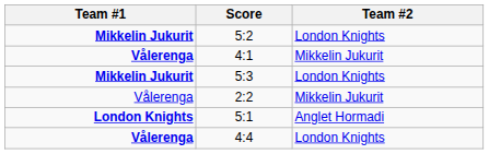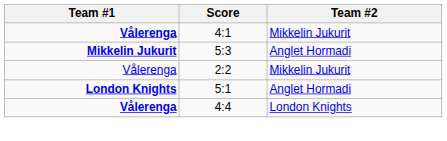 <table class="wikitable" style="text-align: center;">
 <tr>
 <th width=22%>Team #1</th>
 <th width=11%>Score</th>
 <th width=22%>Team #2</th>
-</tr>
-<tr>
-<td style="text-align: right;"><strong><a href='#'>Mikkelin Jukurit</a></strong> </td>
-<td>5:2</td>
-<td style="text-align: left;"> <a href='#'>London Knights</a></td>
 </tr>
 <tr>
 <td style="text-align: right;"><strong><a href='#'>Vålerenga</a></strong> </td>
 <td>4:1</td>
 <td style="text-align: left;"> <a href='#'>Mikkelin Jukurit</a></td>
 </tr>
 <tr>
 <td style="text-align: right;"><strong><a href='#'>Mikkelin Jukurit</a></strong> </td>
 <td>5:3</td>
-<td style="text-align: left;"> <a href='#'>London Knights</a></td>
+<td style="text-align: left;"> <a href='#'>Anglet Hormadi</a></td>
 </tr>
 <tr>
 <td style="text-align: right;"><a href='#'>Vålerenga</a> </td>
 <td>2:2</td>
 <td style="text-align: left;"> <a href='#'>Mikkelin Jukurit</a></td>
 </tr>
 <tr>
 <td style="text-align: right;"><strong><a href='#'>London Knights</a></strong> </td>
 <td>5:1</td>
 <td style="text-align: left;"> <a href='#'>Anglet Hormadi</a></td>
 </tr>
 <tr>
 <td style="text-align: right;"><strong><a href='#'>Vålerenga</a> </strong></td>
 <td>4:4</td>
 <td style="text-align: left;"> <a href='#'>London Knights</a></td>
 </tr>
 </table>
